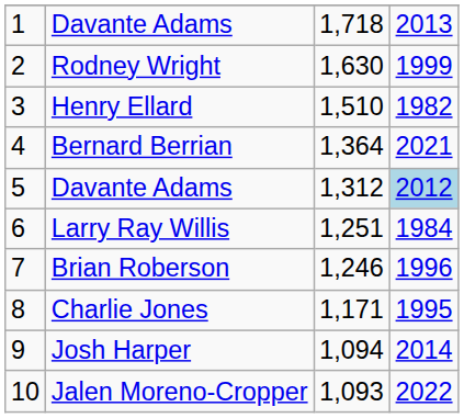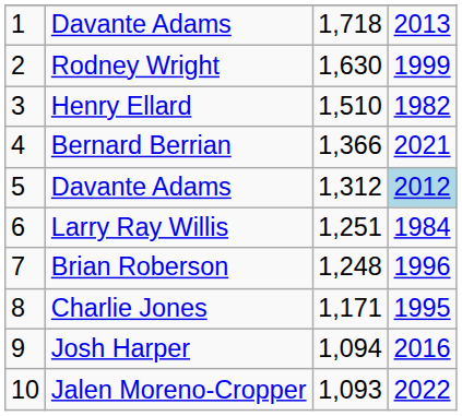 <table class="wikitable">
 <tr>
 </tr>
 <tr>
 <td>1</td>
 <td><a href='#'>Davante Adams</a></td>
 <td>1,718</td>
 <td><a href='#'>2013</a></td>
 </tr>
 <tr>
 <td>2</td>
 <td><a href='#'>Rodney Wright</a></td>
 <td>1,630</td>
 <td><a href='#'>1999</a></td>
 </tr>
 <tr>
 <td>3</td>
 <td><a href='#'>Henry Ellard</a></td>
 <td>1,510</td>
 <td><a href='#'>1982</a></td>
 </tr>
 <tr>
 <td>4</td>
 <td><a href='#'>Bernard Berrian</a></td>
-<td>1,364</td>
+<td>1,366</td>
 <td><a href='#'>2021</a></td>
 </tr>
 <tr>
 <td>5</td>
 <td><a href='#'>Davante Adams</a></td>
 <td>1,312</td>
 <td style="background: lightblue;"><a href='#'>2012</a></td>
 </tr>
 <tr>
 <td>6</td>
 <td><a href='#'>Larry Ray Willis</a></td>
 <td>1,251</td>
 <td><a href='#'>1984</a></td>
 </tr>
 <tr>
 <td>7</td>
 <td><a href='#'>Brian Roberson</a></td>
-<td>1,246</td>
+<td>1,248</td>
 <td><a href='#'>1996</a></td>
 </tr>
 <tr>
 <td>8</td>
 <td><a href='#'>Charlie Jones</a></td>
 <td>1,171</td>
 <td><a href='#'>1995</a></td>
 </tr>
 <tr>
 <td>9</td>
 <td><a href='#'>Josh Harper</a></td>
 <td>1,094</td>
-<td><a href='#'>2014</a></td>
+<td><a href='#'>2016</a></td>
 </tr>
 <tr>
 <td>10</td>
 <td><a href='#'>Jalen Moreno-Cropper</a></td>
 <td>1,093</td>
 <td><a href='#'>2022</a></td>
 </tr>
 </table>
